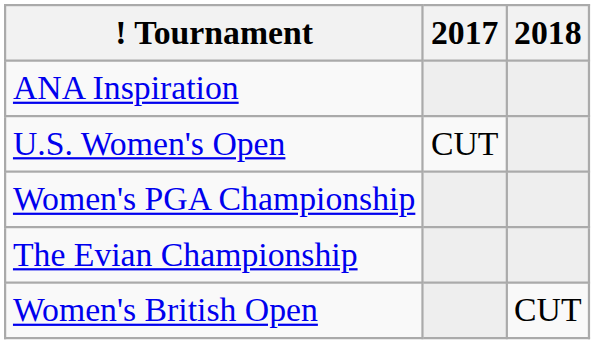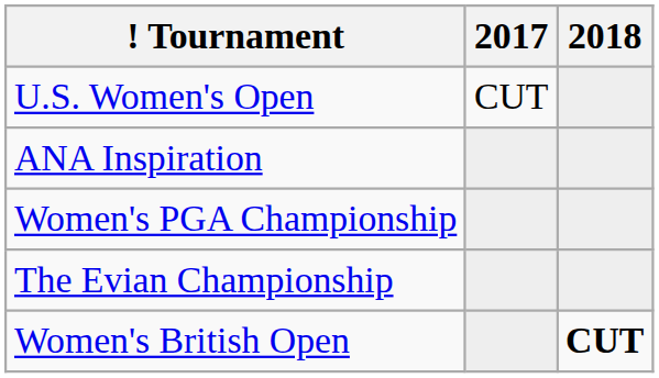 <table class="wikitable" style="font-size:95%;text-align:center;">
 <tr>
 <th>! Tournament</th>
 <th>2017</th>
 <th>2018</th>
 </tr>
 <tr>
-<td align=left><a href='#'>ANA Inspiration</a></td>
-<td style="background:#eeeeee;"></td>
+<td align=left><a href='#'>U.S. Women's Open</a></td>
+<td>CUT</td>
 <td style="background:#eeeeee;"></td>
 </tr>
 <tr>
-<td align=left><a href='#'>U.S. Women's Open</a></td>
-<td>CUT</td>
+<td align=left><a href='#'>ANA Inspiration</a></td>
+<td style="background:#eeeeee;"></td>
 <td style="background:#eeeeee;"></td>
 </tr>
 <tr>
 <td align=left><a href='#'>Women's PGA Championship</a></td>
 <td style="background:#eeeeee;"></td>
 <td style="background:#eeeeee;"></td>
 </tr>
 <tr>
 <td align=left><a href='#'>The Evian Championship</a></td>
 <td style="background:#eeeeee;"></td>
 <td style="background:#eeeeee;"></td>
 </tr>
 <tr>
 <td align=left><a href='#'>Women's British Open</a></td>
 <td style="background:#eeeeee;"></td>
-<td>CUT</td>
+<td><strong>CUT</strong></td>
 </tr>
 </table>
